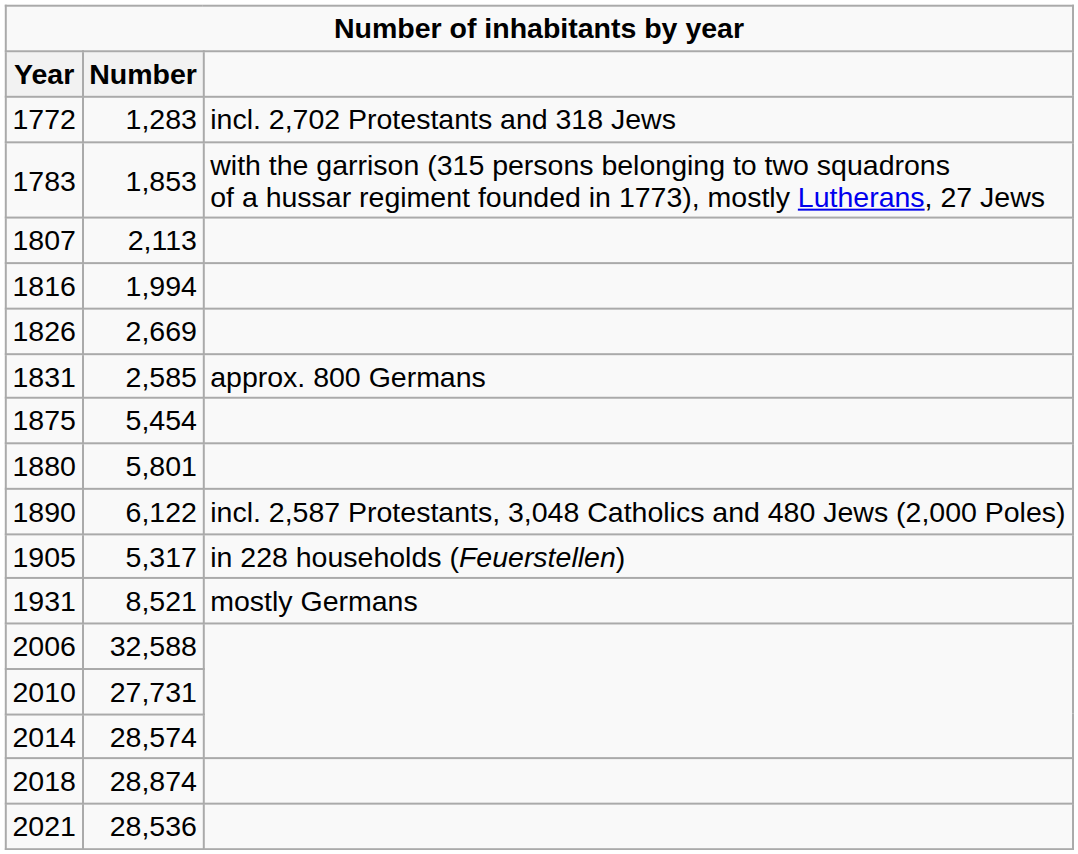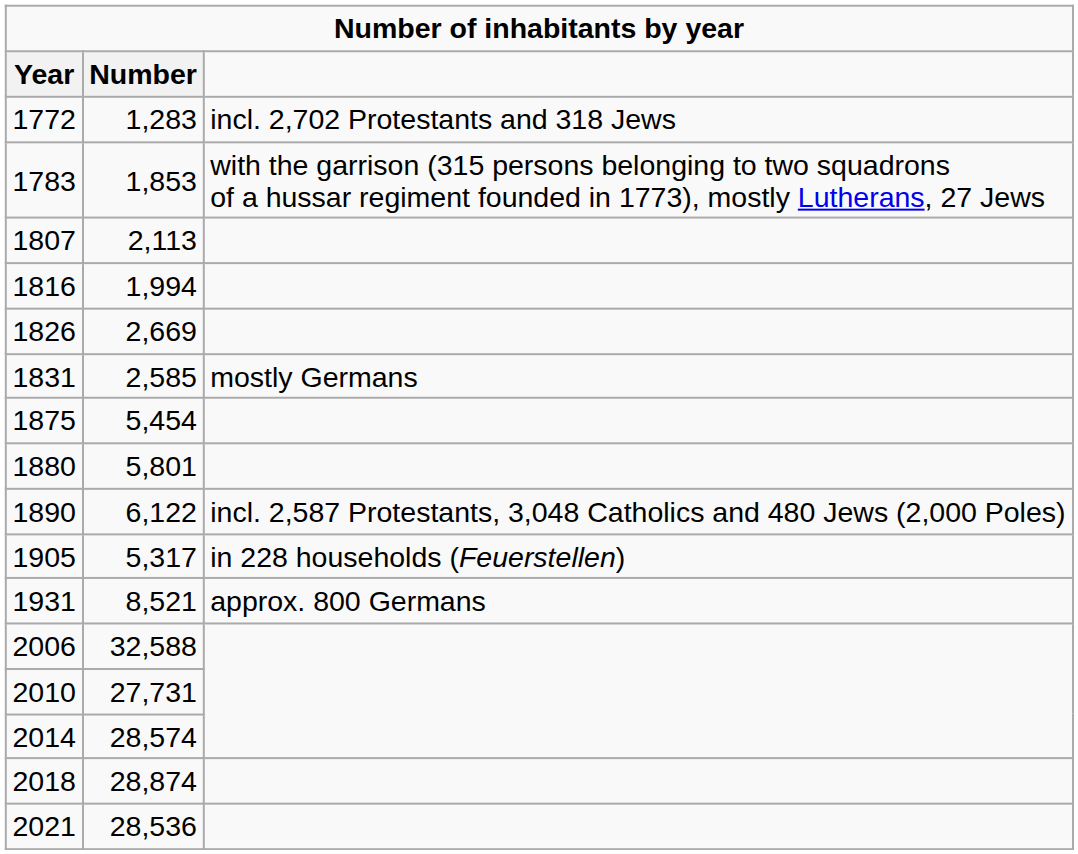 <table class="wikitable" align="right" style="font-size: 90%;">
 <tr>
 <td colspan=3 style="text-align:center;"><strong>Number of inhabitants by year</strong></td>
 </tr>
 <tr>
 <th>Year</th>
 <th>Number</th>
 </tr>
 <tr>
 <td>1772</td>
 <td align="right">1,283</td>
 <td>incl. 2,702 Protestants and 318 Jews</td>
 </tr>
 <tr>
 <td>1783</td>
 <td align="right">1,853</td>
 <td>with the garrison (315 persons belonging to two squadrons<br> of a hussar regiment founded in 1773), mostly <a href='#'>Lutherans</a>, 27 Jews</td>
 </tr>
 <tr>
 <td>1807</td>
 <td align="right">2,113</td>
 <td></td>
 </tr>
 <tr>
 <td>1816</td>
 <td align="right">1,994</td>
 <td></td>
 </tr>
 <tr>
 <td>1826</td>
 <td align="right">2,669</td>
 <td></td>
 </tr>
 <tr>
 <td>1831</td>
 <td align="right">2,585</td>
-<td>approx. 800 Germans</td>
+<td>mostly Germans</td>
 </tr>
 <tr>
 <td>1875</td>
 <td align="right">5,454</td>
 <td></td>
 </tr>
 <tr>
 <td>1880</td>
 <td align="right">5,801</td>
 <td></td>
 </tr>
 <tr>
 <td>1890</td>
 <td align="right">6,122</td>
 <td>incl. 2,587 Protestants, 3,048 Catholics and 480 Jews (2,000 Poles)</td>
 </tr>
 <tr>
 <td>1905</td>
 <td align="right">5,317</td>
 <td>in 228 households (<em>Feuerstellen</em>)</td>
 </tr>
 <tr>
 <td>1931</td>
 <td align="right">8,521</td>
-<td>mostly Germans</td>
+<td>approx. 800 Germans</td>
 </tr>
 <tr>
 <td>2006</td>
 <td align="right">32,588</td>
 </tr>
 <tr>
 <td>2010</td>
 <td align="right">27,731</td>
 </tr>
 <tr>
 <td>2014</td>
 <td align="right">28,574</td>
 </tr>
 <tr>
 <td>2018</td>
 <td align="right">28,874</td>
 <td></td>
 </tr>
 <tr>
 <td>2021</td>
 <td align="right">28,536</td>
 <td></td>
 </tr>
 </table>
